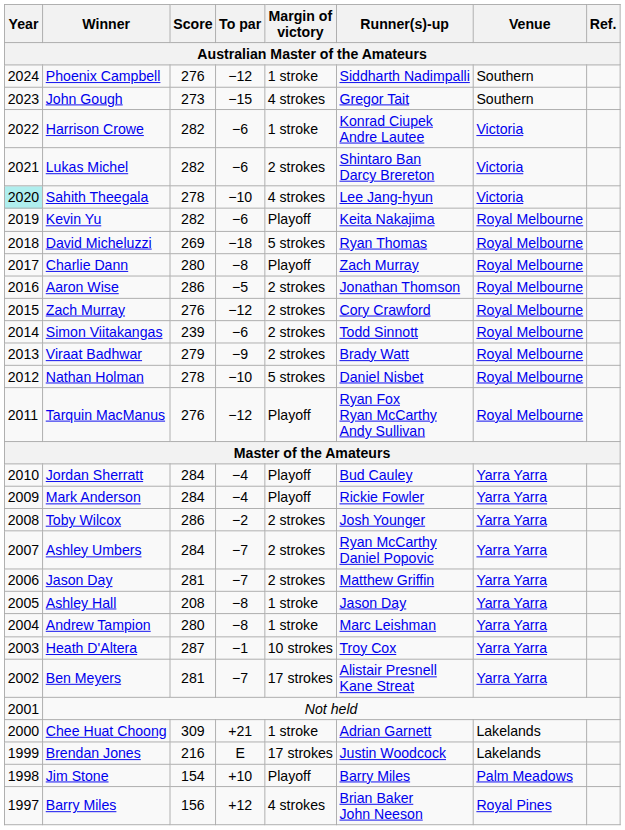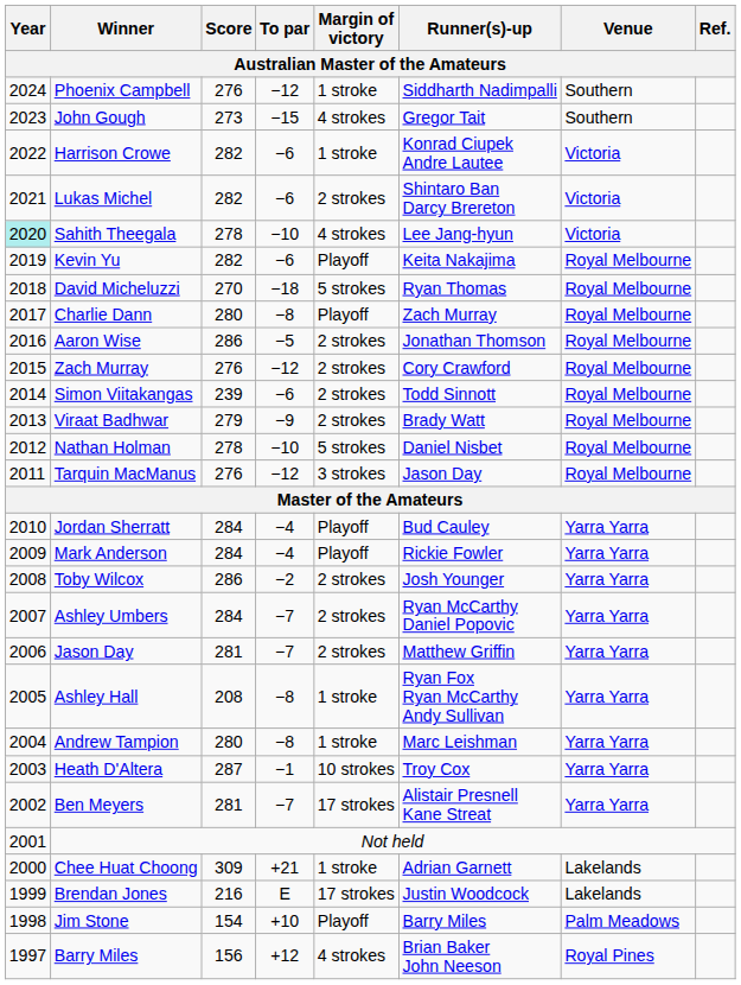 <table class="wikitable" style="font-size:95%;">
 <tr>
 <th>Year</th>
 <th>Winner</th>
 <th>Score</th>
 <th>To par</th>
 <th>Margin of<br>victory</th>
 <th>Runner(s)-up</th>
 <th>Venue</th>
 <th>Ref.</th>
 </tr>
 <tr>
 <th colspan="8">Australian Master of the Amateurs</th>
 </tr>
 <tr>
 <td>2024</td>
 <td> <a href='#'>Phoenix Campbell</a></td>
 <td align=center>276</td>
 <td align=center>−12</td>
 <td>1 stroke</td>
 <td> <a href='#'>Siddharth Nadimpalli</a></td>
 <td>Southern</td>
 <td></td>
 </tr>
 <tr>
 <td>2023</td>
 <td> <a href='#'>John Gough</a></td>
 <td align=center>273</td>
 <td align=center>−15</td>
 <td>4 strokes</td>
 <td> <a href='#'>Gregor Tait</a></td>
 <td>Southern</td>
 <td></td>
 </tr>
 <tr>
 <td>2022</td>
 <td> <a href='#'>Harrison Crowe</a></td>
 <td align=center>282</td>
 <td align=center>−6</td>
 <td>1 stroke</td>
 <td> <a href='#'>Konrad Ciupek</a><br> <a href='#'>Andre Lautee</a></td>
 <td><a href='#'>Victoria</a></td>
 <td></td>
 </tr>
 <tr>
 <td>2021</td>
 <td> <a href='#'>Lukas Michel</a></td>
 <td align=center>282</td>
 <td align=center>−6</td>
 <td>2 strokes</td>
 <td> <a href='#'>Shintaro Ban</a><br> <a href='#'>Darcy Brereton</a></td>
 <td><a href='#'>Victoria</a></td>
 <td></td>
 </tr>
 <tr>
 <td style="background: paleturquoise;">2020</td>
 <td> <a href='#'>Sahith Theegala</a></td>
 <td align=center>278</td>
 <td align=center>−10</td>
 <td>4 strokes</td>
 <td> <a href='#'>Lee Jang-hyun</a></td>
 <td><a href='#'>Victoria</a></td>
 <td></td>
 </tr>
 <tr>
 <td>2019</td>
 <td> <a href='#'>Kevin Yu</a></td>
 <td align=center>282</td>
 <td align=center>−6</td>
 <td>Playoff</td>
 <td> <a href='#'>Keita Nakajima</a></td>
 <td><a href='#'>Royal Melbourne</a></td>
 <td></td>
 </tr>
 <tr>
 <td>2018</td>
 <td> <a href='#'>David Micheluzzi</a></td>
-<td align=center>269</td>
+<td align=center>270</td>
 <td align=center>−18</td>
 <td>5 strokes</td>
 <td> <a href='#'>Ryan Thomas</a></td>
 <td><a href='#'>Royal Melbourne</a></td>
 <td></td>
 </tr>
 <tr>
 <td>2017</td>
 <td> <a href='#'>Charlie Dann</a></td>
 <td align=center>280</td>
 <td align=center>−8</td>
 <td>Playoff</td>
 <td> <a href='#'>Zach Murray</a></td>
 <td><a href='#'>Royal Melbourne</a></td>
 <td></td>
 </tr>
 <tr>
 <td>2016</td>
 <td> <a href='#'>Aaron Wise</a></td>
 <td align=center>286</td>
 <td align=center>−5</td>
 <td>2 strokes</td>
 <td> <a href='#'>Jonathan Thomson</a></td>
 <td><a href='#'>Royal Melbourne</a></td>
 <td></td>
 </tr>
 <tr>
 <td>2015</td>
 <td> <a href='#'>Zach Murray</a></td>
 <td align=center>276</td>
 <td align=center>−12</td>
 <td>2 strokes</td>
 <td> <a href='#'>Cory Crawford</a></td>
 <td><a href='#'>Royal Melbourne</a></td>
 <td></td>
 </tr>
 <tr>
 <td>2014</td>
 <td> <a href='#'>Simon Viitakangas</a></td>
 <td align=center>239</td>
 <td align=center>−6</td>
 <td>2 strokes</td>
 <td> <a href='#'>Todd Sinnott</a></td>
 <td><a href='#'>Royal Melbourne</a></td>
 <td></td>
 </tr>
 <tr>
 <td>2013</td>
 <td> <a href='#'>Viraat Badhwar</a></td>
 <td align=center>279</td>
 <td align=center>−9</td>
 <td>2 strokes</td>
 <td> <a href='#'>Brady Watt</a></td>
 <td><a href='#'>Royal Melbourne</a></td>
 <td></td>
 </tr>
 <tr>
 <td>2012</td>
 <td> <a href='#'>Nathan Holman</a></td>
 <td align=center>278</td>
 <td align=center>−10</td>
 <td>5 strokes</td>
 <td> <a href='#'>Daniel Nisbet</a></td>
 <td><a href='#'>Royal Melbourne</a></td>
 <td></td>
 </tr>
 <tr>
 <td>2011</td>
 <td> <a href='#'>Tarquin MacManus</a></td>
 <td align=center>276</td>
 <td align=center>−12</td>
-<td>Playoff</td>
-<td> <a href='#'>Ryan Fox</a><br> <a href='#'>Ryan McCarthy</a><br> <a href='#'>Andy Sullivan</a></td>
+<td>3 strokes</td>
+<td> <a href='#'>Jason Day</a></td>
 <td><a href='#'>Royal Melbourne</a></td>
 <td></td>
 </tr>
 <tr>
 <th colspan="8">Master of the Amateurs</th>
 </tr>
 <tr>
 <td>2010</td>
 <td> <a href='#'>Jordan Sherratt</a></td>
 <td align=center>284</td>
 <td align=center>−4</td>
 <td>Playoff</td>
 <td> <a href='#'>Bud Cauley</a></td>
 <td><a href='#'>Yarra Yarra</a></td>
 <td></td>
 </tr>
 <tr>
 <td>2009</td>
 <td> <a href='#'>Mark Anderson</a></td>
 <td align=center>284</td>
 <td align=center>−4</td>
 <td>Playoff</td>
 <td> <a href='#'>Rickie Fowler</a></td>
 <td><a href='#'>Yarra Yarra</a></td>
 <td></td>
 </tr>
 <tr>
 <td>2008</td>
 <td> <a href='#'>Toby Wilcox</a></td>
 <td align=center>286</td>
 <td align=center>−2</td>
 <td>2 strokes</td>
 <td> <a href='#'>Josh Younger</a></td>
 <td><a href='#'>Yarra Yarra</a></td>
 <td></td>
 </tr>
 <tr>
 <td>2007</td>
 <td> <a href='#'>Ashley Umbers</a></td>
 <td align=center>284</td>
 <td align=center>−7</td>
 <td>2 strokes</td>
 <td> <a href='#'>Ryan McCarthy</a><br> <a href='#'>Daniel Popovic</a></td>
 <td><a href='#'>Yarra Yarra</a></td>
 <td></td>
 </tr>
 <tr>
 <td>2006</td>
 <td> <a href='#'>Jason Day</a></td>
 <td align=center>281</td>
 <td align=center>−7</td>
 <td>2 strokes</td>
 <td> <a href='#'>Matthew Griffin</a></td>
 <td><a href='#'>Yarra Yarra</a></td>
 <td></td>
 </tr>
 <tr>
 <td>2005</td>
 <td> <a href='#'>Ashley Hall</a></td>
 <td align=center>208</td>
 <td align=center>−8</td>
 <td>1 stroke</td>
-<td> <a href='#'>Jason Day</a></td>
+<td> <a href='#'>Ryan Fox</a><br> <a href='#'>Ryan McCarthy</a><br> <a href='#'>Andy Sullivan</a></td>
 <td><a href='#'>Yarra Yarra</a></td>
 <td></td>
 </tr>
 <tr>
 <td>2004</td>
 <td> <a href='#'>Andrew Tampion</a></td>
 <td align=center>280</td>
 <td align=center>−8</td>
 <td>1 stroke</td>
 <td> <a href='#'>Marc Leishman</a></td>
 <td><a href='#'>Yarra Yarra</a></td>
 <td></td>
 </tr>
 <tr>
 <td>2003</td>
 <td> <a href='#'>Heath D'Altera</a></td>
 <td align=center>287</td>
 <td align=center>−1</td>
 <td>10 strokes</td>
 <td> <a href='#'>Troy Cox</a></td>
 <td><a href='#'>Yarra Yarra</a></td>
 <td></td>
 </tr>
 <tr>
 <td>2002</td>
 <td> <a href='#'>Ben Meyers</a></td>
 <td align=center>281</td>
 <td align=center>−7</td>
 <td>17 strokes</td>
 <td> <a href='#'>Alistair Presnell</a><br> <a href='#'>Kane Streat</a></td>
 <td><a href='#'>Yarra Yarra</a></td>
 <td></td>
 </tr>
 <tr>
 <td>2001</td>
 <td colspan="7" align="center"><em>Not held</em></td>
 </tr>
 <tr>
 <td>2000</td>
 <td> <a href='#'>Chee Huat Choong</a></td>
 <td align=center>309</td>
 <td align=center>+21</td>
 <td>1 stroke</td>
 <td> <a href='#'>Adrian Garnett</a></td>
 <td>Lakelands</td>
 <td></td>
 </tr>
 <tr>
 <td>1999</td>
 <td> <a href='#'>Brendan Jones</a></td>
 <td align=center>216</td>
 <td align=center>E</td>
 <td>17 strokes</td>
 <td> <a href='#'>Justin Woodcock</a></td>
 <td>Lakelands</td>
 <td></td>
 </tr>
 <tr>
 <td>1998</td>
 <td> <a href='#'>Jim Stone</a></td>
 <td align=center>154</td>
 <td align=center>+10</td>
 <td>Playoff</td>
 <td> <a href='#'>Barry Miles</a></td>
 <td><a href='#'>Palm Meadows</a></td>
 <td></td>
 </tr>
 <tr>
 <td>1997</td>
 <td> <a href='#'>Barry Miles</a></td>
 <td align=center>156</td>
 <td align=center>+12</td>
 <td>4 strokes</td>
 <td> <a href='#'>Brian Baker</a><br> <a href='#'>John Neeson</a></td>
 <td><a href='#'>Royal Pines</a></td>
 <td></td>
 </tr>
 </table>
